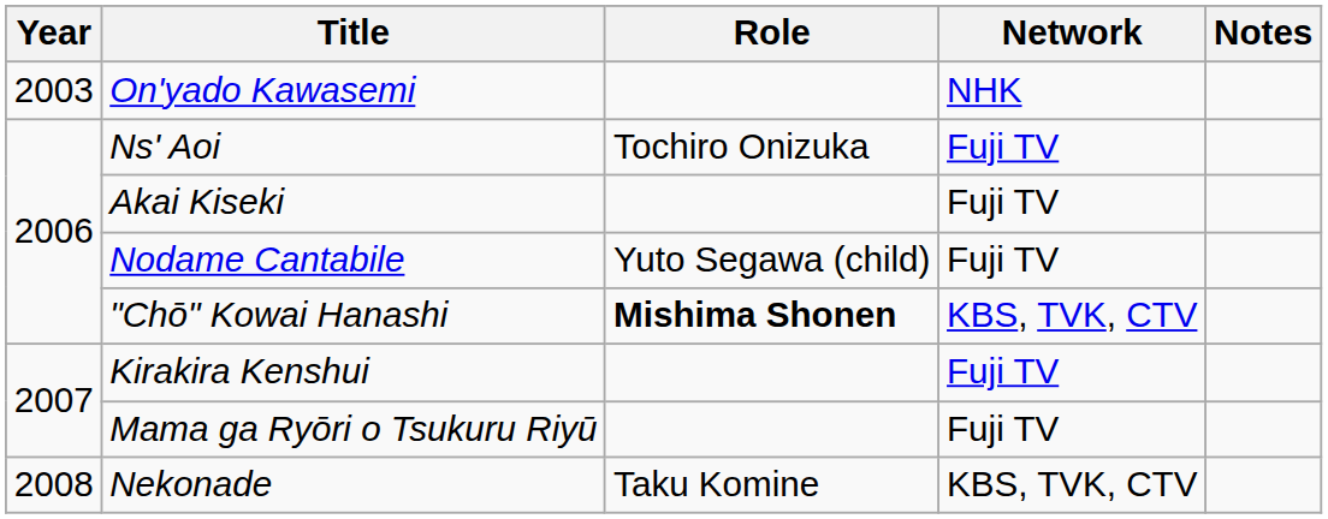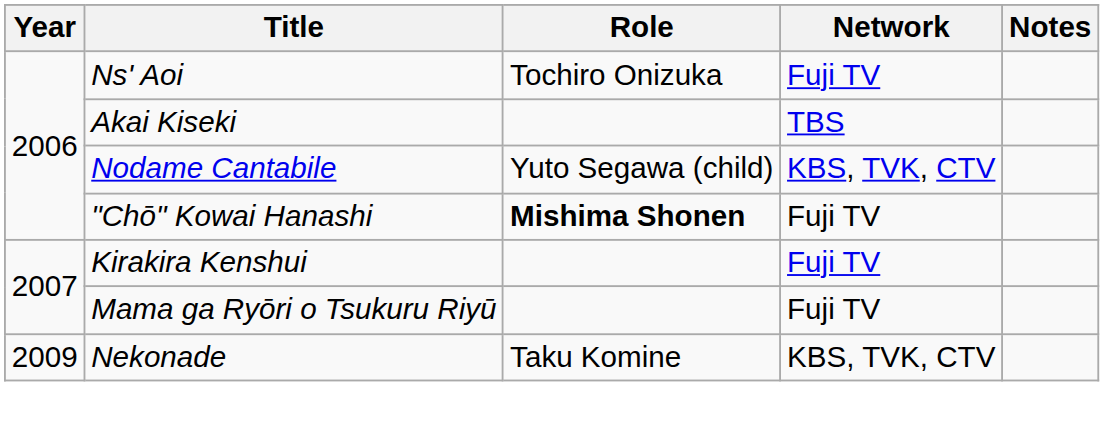 <table class="wikitable">
 <tr>
 <th>Year</th>
 <th>Title</th>
 <th>Role</th>
 <th>Network</th>
 <th>Notes</th>
-</tr>
-<tr>
-<td>2003</td>
-<td><em><a href='#'>On'yado Kawasemi</a></em></td>
-<td></td>
-<td><a href='#'>NHK</a></td>
-<td></td>
 </tr>
 <tr>
 <td rowspan="4">2006</td>
 <td><em>Ns' Aoi</em></td>
 <td>Tochiro Onizuka</td>
 <td><a href='#'>Fuji TV</a></td>
 <td></td>
 </tr>
 <tr>
 <td><em>Akai Kiseki</em></td>
 <td></td>
-<td>Fuji TV</td>
+<td><a href='#'>TBS</a></td>
 <td></td>
 </tr>
 <tr>
 <td><em><a href='#'>Nodame Cantabile</a></em></td>
 <td>Yuto Segawa (child)</td>
-<td>Fuji TV</td>
+<td><a href='#'>KBS</a>, <a href='#'>TVK</a>, <a href='#'>CTV</a></td>
 <td></td>
 </tr>
 <tr>
 <td><em>"Chō" Kowai Hanashi</em></td>
 <td><strong>Mishima Shonen</strong></td>
-<td><a href='#'>KBS</a>, <a href='#'>TVK</a>, <a href='#'>CTV</a></td>
+<td>Fuji TV</td>
 <td></td>
 </tr>
 <tr>
 <td rowspan="2">2007</td>
 <td><em>Kirakira Kenshui</em></td>
 <td></td>
 <td><a href='#'>Fuji TV</a></td>
 <td></td>
 </tr>
 <tr>
 <td><em>Mama ga Ryōri o Tsukuru Riyū</em></td>
 <td></td>
 <td>Fuji TV</td>
 <td></td>
 </tr>
 <tr>
-<td>2008</td>
+<td>2009</td>
 <td><em>Nekonade</em></td>
 <td>Taku Komine</td>
 <td>KBS, TVK, CTV</td>
 <td></td>
 </tr>
 </table>
